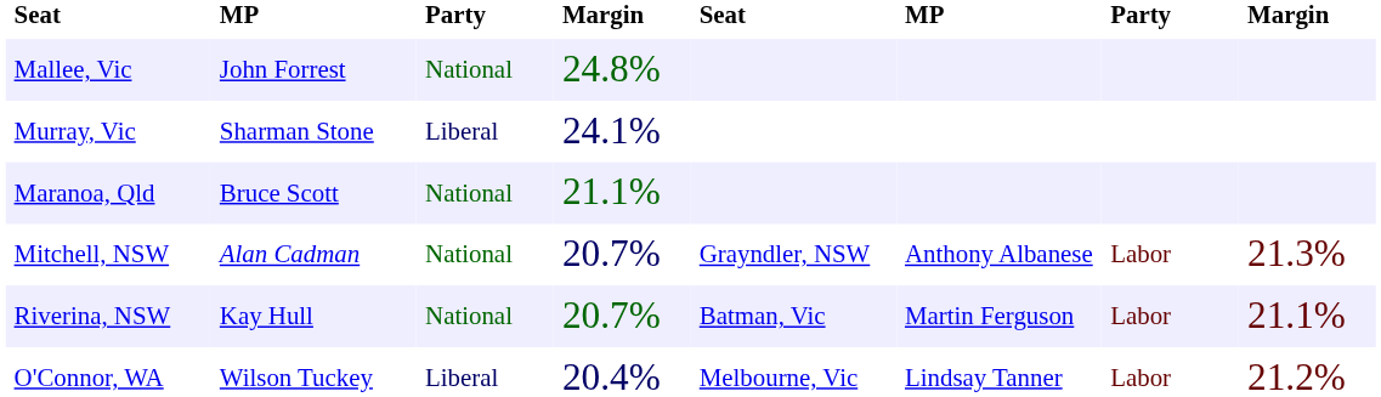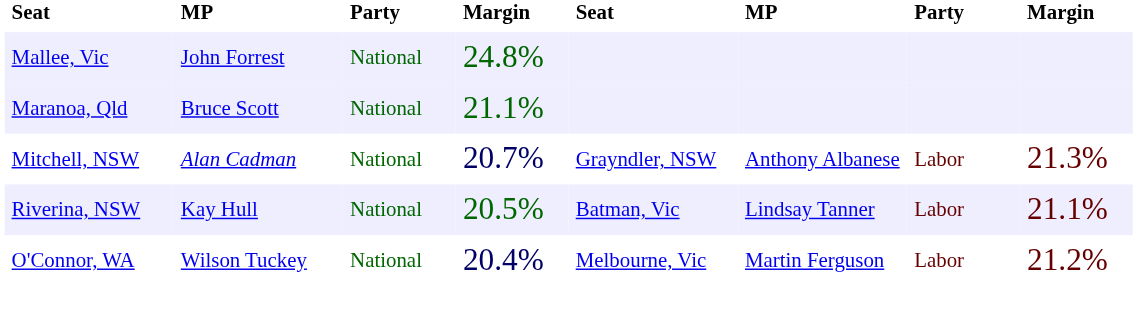 <table class="toccolours" cellpadding="5" cellspacing="0" style="margin: .4em;font-size: 90%;">
 <tr>
 <th align="left" width="15%">Seat</th>
 <th align="left" width="15%">MP</th>
 <th align="left" width="10%">Party</th>
 <th align="left" width="10%">Margin</th>
 <th align="left" width="15%">Seat</th>
 <th align="left" width="15%">MP</th>
 <th align="left" width="10%">Party</th>
 <th align="left" width="10%">Margin</th>
 </tr>
 <tr bgcolor="#eeeeff">
 <td><a href='#'>Mallee, Vic</a></td>
 <td><a href='#'>John Forrest</a></td>
 <td style="color: #060;">National</td>
 <td style="font-size: 150%;color: #060;">24.8%</td>
-<td></td>
-<td></td>
-<td></td>
-<td></td>
-</tr>
-<tr>
-<td><a href='#'>Murray, Vic</a></td>
-<td><a href='#'>Sharman Stone</a></td>
-<td style="color: #006;">Liberal</td>
-<td style="font-size: 150%;color: #006;">24.1%</td>
 <td></td>
 <td></td>
 <td></td>
 <td></td>
 </tr>
 <tr bgcolor="#eeeeff">
 <td><a href='#'>Maranoa, Qld</a></td>
 <td><a href='#'>Bruce Scott</a></td>
 <td style="color: #060;">National</td>
 <td style="font-size: 150%;color: #060;">21.1%</td>
 <td></td>
 <td></td>
 <td></td>
 <td></td>
 </tr>
 <tr>
 <td><a href='#'>Mitchell, NSW</a></td>
 <td><em><a href='#'>Alan Cadman</a></em></td>
 <td style="color: #060;">National</td>
 <td style="font-size: 150%;color: #006;">20.7%</td>
 <td><a href='#'>Grayndler, NSW</a></td>
 <td><a href='#'>Anthony Albanese</a></td>
 <td style="color: #600;">Labor</td>
 <td style="font-size: 150%;color: #600;">21.3%</td>
 </tr>
 <tr bgcolor="#eeeeff">
 <td><a href='#'>Riverina, NSW</a></td>
 <td><a href='#'>Kay Hull</a></td>
 <td style="color: #060;">National</td>
-<td style="font-size: 150%;color: #060;">20.7%</td>
+<td style="font-size: 150%;color: #060;">20.5%</td>
 <td><a href='#'>Batman, Vic</a></td>
-<td><a href='#'>Martin Ferguson</a></td>
+<td><a href='#'>Lindsay Tanner</a></td>
 <td style="color: #600;">Labor</td>
 <td style="font-size: 150%;color: #600;">21.1%</td>
 </tr>
 <tr>
 <td><a href='#'>O'Connor, WA</a></td>
 <td><a href='#'>Wilson Tuckey</a></td>
-<td style="color: #006;">Liberal</td>
+<td style="color: #060;">National</td>
 <td style="font-size: 150%;color: #006;">20.4%</td>
 <td><a href='#'>Melbourne, Vic</a></td>
-<td><a href='#'>Lindsay Tanner</a></td>
+<td><a href='#'>Martin Ferguson</a></td>
 <td style="color: #600;">Labor</td>
 <td style="font-size: 150%;color: #600;">21.2%</td>
 </tr>
 </table>
